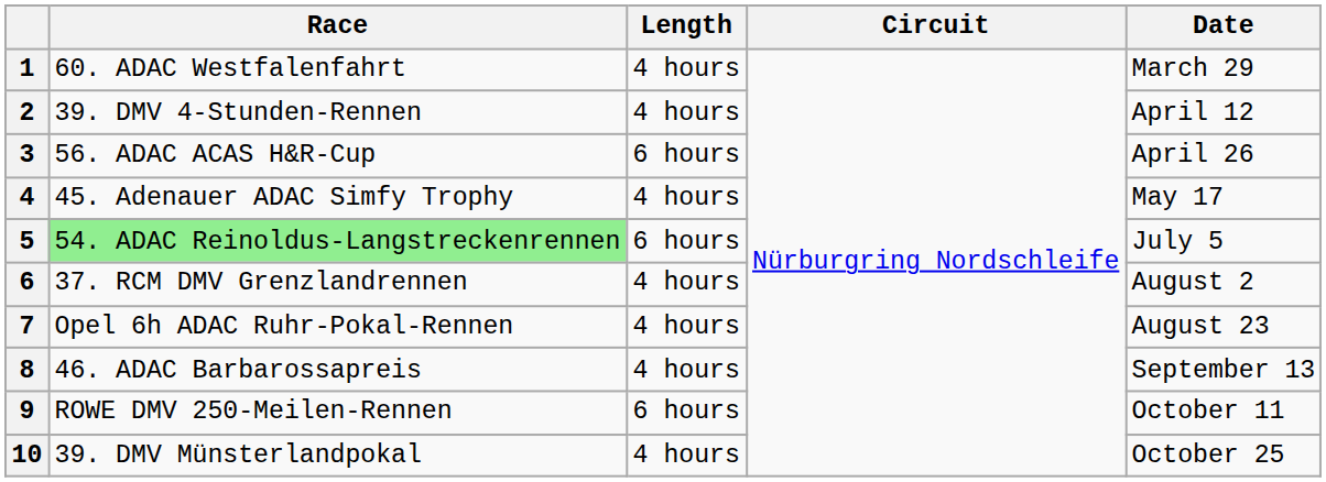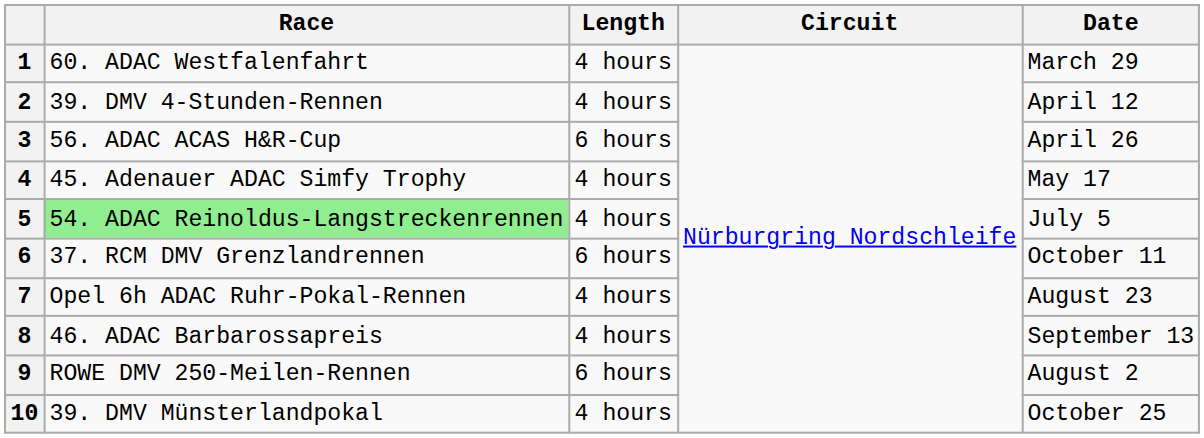 <table class="wikitable" style="font-size: 90%;">
 <tr>
 <th></th>
 <th>Race</th>
 <th>Length</th>
 <th>Circuit</th>
 <th>Date</th>
 </tr>
 <tr>
 <th>1</th>
 <td>60. ADAC Westfalenfahrt</td>
 <td align=center>4 hours</td>
 <td rowspan=10> <a href='#'>Nürburgring Nordschleife</a></td>
 <td>March 29</td>
 </tr>
 <tr>
 <th>2</th>
 <td>39. DMV 4-Stunden-Rennen</td>
 <td align=center>4 hours</td>
 <td>April 12</td>
 </tr>
 <tr>
 <th>3</th>
 <td>56. ADAC ACAS H&R-Cup</td>
 <td align=center>6 hours</td>
 <td>April 26</td>
 </tr>
 <tr>
 <th>4</th>
 <td>45. Adenauer ADAC Simfy Trophy</td>
 <td align=center>4 hours</td>
 <td>May 17</td>
 </tr>
 <tr>
 <th>5</th>
 <td style="background: lightgreen;">54. ADAC Reinoldus-Langstreckenrennen</td>
-<td align=center>6 hours</td>
+<td align=center>4 hours</td>
 <td>July 5</td>
 </tr>
 <tr>
 <th>6</th>
 <td>37. RCM DMV Grenzlandrennen</td>
-<td align=center>4 hours</td>
-<td>August 2</td>
+<td align=center>6 hours</td>
+<td>October 11</td>
 </tr>
 <tr>
 <th>7</th>
 <td>Opel 6h ADAC Ruhr-Pokal-Rennen</td>
 <td align=center>4 hours</td>
 <td>August 23</td>
 </tr>
 <tr>
 <th>8</th>
 <td>46. ADAC Barbarossapreis</td>
 <td align=center>4 hours</td>
 <td>September 13</td>
 </tr>
 <tr>
 <th>9</th>
 <td>ROWE DMV 250-Meilen-Rennen</td>
 <td align=center>6 hours</td>
-<td>October 11</td>
+<td>August 2</td>
 </tr>
 <tr>
 <th>10</th>
 <td>39. DMV Münsterlandpokal</td>
 <td align=center>4 hours</td>
 <td>October 25</td>
 </tr>
 </table>
